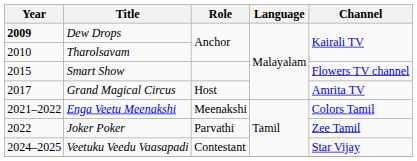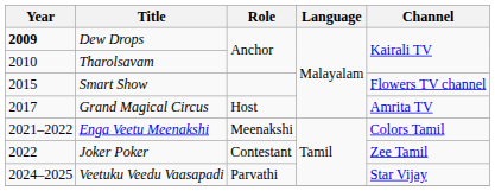 <table class="wikitable sortable">
 <tr>
 <th>Year</th>
 <th>Title</th>
 <th class="unsortable">Role</th>
 <th class="unsortable">Language</th>
 <th class="unsortable">Channel</th>
 </tr>
 <tr>
 <td><strong>2009</strong></td>
 <td><em>Dew Drops</em></td>
 <td rowspan="2">Anchor</td>
 <td rowspan="4">Malayalam</td>
 <td rowspan="2"><a href='#'>Kairali TV</a></td>
 </tr>
 <tr>
 <td>2010</td>
 <td><em>Tharolsavam</em></td>
 </tr>
 <tr>
 <td>2015</td>
 <td><em>Smart Show</em></td>
 <td></td>
 <td><a href='#'>Flowers TV channel</a></td>
 </tr>
 <tr>
 <td>2017</td>
 <td><em>Grand Magical Circus</em></td>
 <td>Host</td>
 <td><a href='#'>Amrita TV</a></td>
 </tr>
 <tr>
 <td>2021–2022</td>
 <td><em><a href='#'>Enga Veetu Meenakshi</a></em></td>
 <td>Meenakshi</td>
 <td rowspan="3">Tamil</td>
 <td><a href='#'>Colors Tamil</a></td>
 </tr>
 <tr>
 <td>2022</td>
 <td><em>Joker Poker</em></td>
-<td>Parvathi</td>
+<td>Contestant</td>
 <td><a href='#'>Zee Tamil</a></td>
 </tr>
 <tr>
 <td>2024–2025</td>
 <td><em>Veetuku Veedu Vaasapadi</em></td>
-<td>Contestant</td>
+<td>Parvathi</td>
 <td><a href='#'>Star Vijay</a></td>
 </tr>
 <tr>
 </tr>
 </table>
